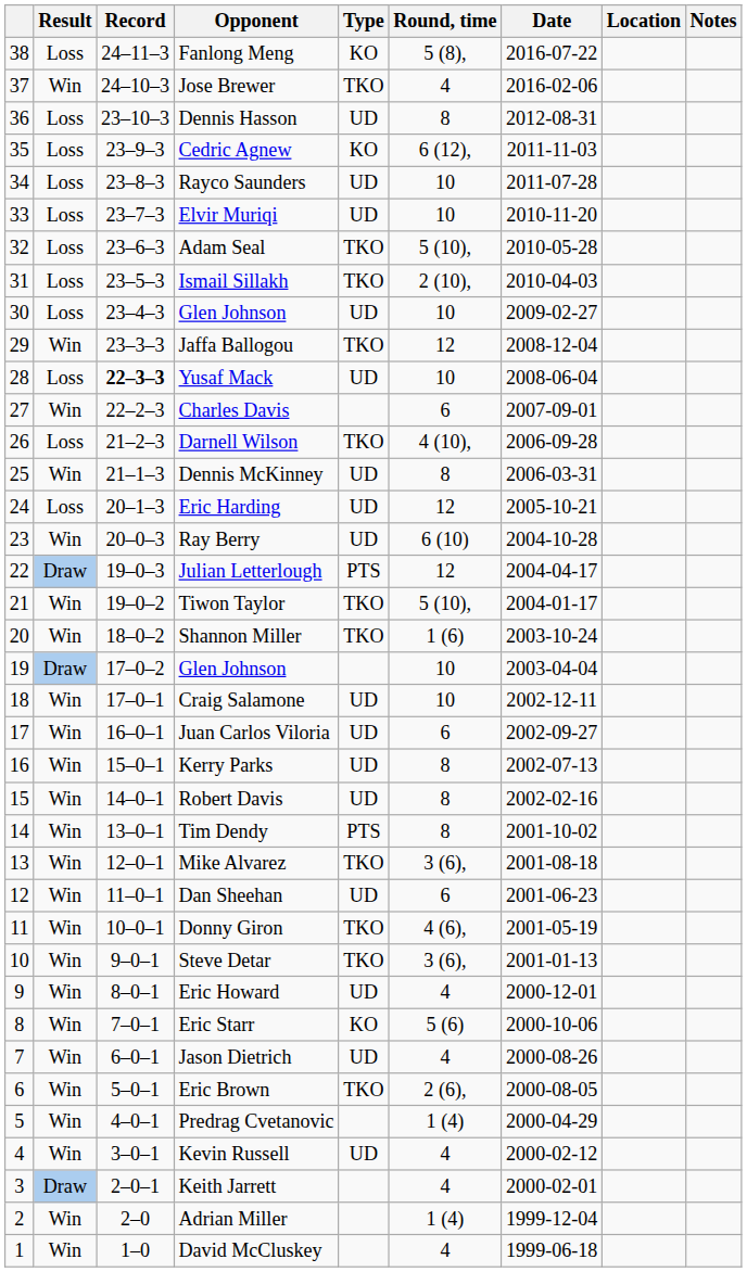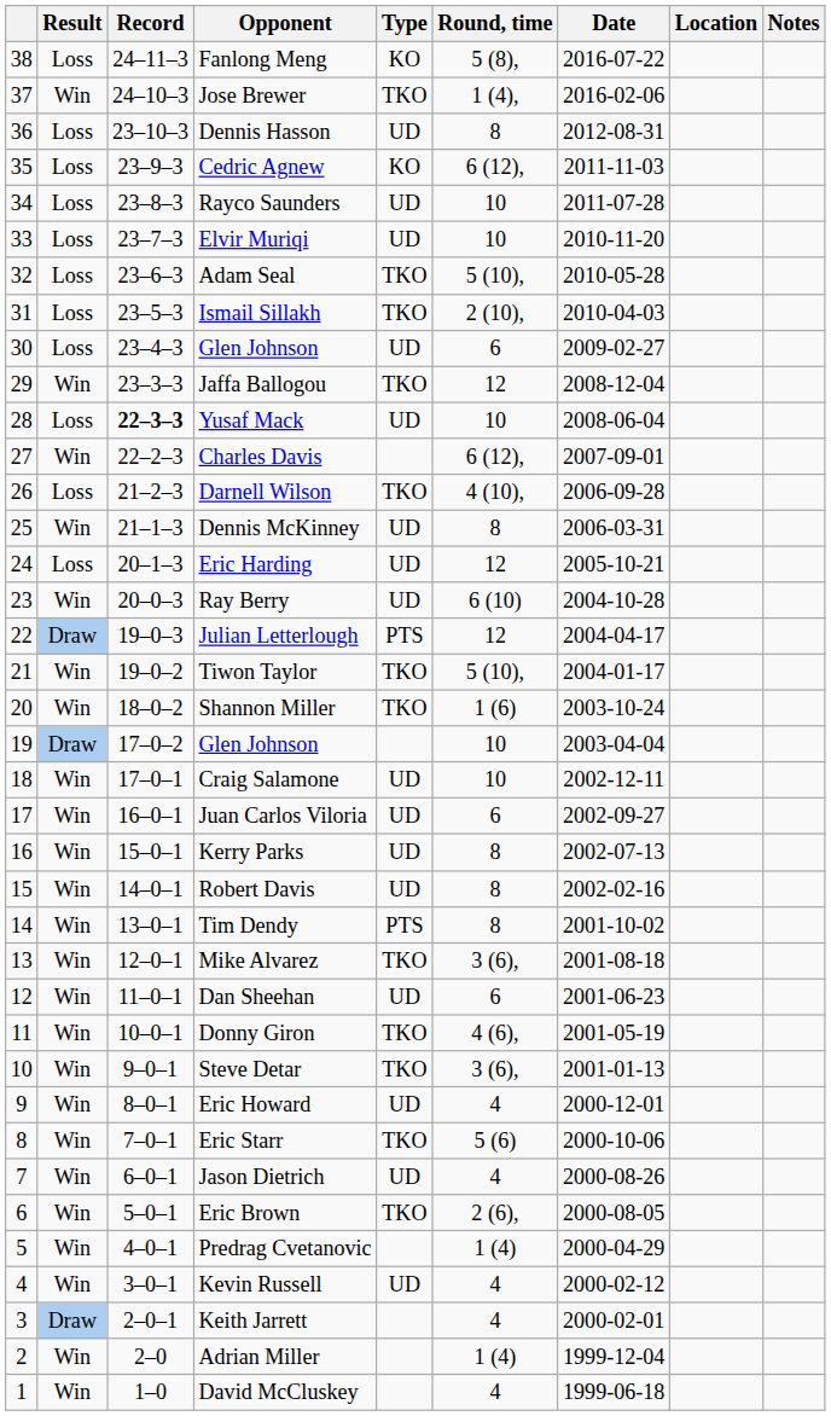 <table class="wikitable" style="text-align:center; font-size:95%">
 <tr>
 <th></th>
 <th>Result</th>
 <th>Record</th>
 <th>Opponent</th>
 <th>Type</th>
 <th>Round, time</th>
 <th>Date</th>
 <th>Location</th>
 <th>Notes</th>
 </tr>
 <tr>
 <td>38</td>
 <td>Loss</td>
 <td>24–11–3</td>
 <td style="text-align:left;"> Fanlong Meng</td>
 <td>KO</td>
 <td>5 (8), </td>
 <td>2016-07-22</td>
 <td style="text-align:left;"> </td>
 <td style="text-align:left;"></td>
 </tr>
 <tr>
 <td>37</td>
 <td>Win</td>
 <td>24–10–3</td>
 <td style="text-align:left;"> Jose Brewer</td>
 <td>TKO</td>
-<td>4</td>
+<td>1 (4), </td>
 <td>2016-02-06</td>
 <td style="text-align:left;"> </td>
 <td style="text-align:left;"></td>
 </tr>
 <tr>
 <td>36</td>
 <td>Loss</td>
 <td>23–10–3</td>
 <td style="text-align:left;"> Dennis Hasson</td>
 <td>UD</td>
 <td>8</td>
 <td>2012-08-31</td>
 <td style="text-align:left;"> </td>
 <td style="text-align:left;"></td>
 </tr>
 <tr>
 <td>35</td>
 <td>Loss</td>
 <td>23–9–3</td>
 <td style="text-align:left;"> <a href='#'>Cedric Agnew</a></td>
 <td>KO</td>
 <td>6 (12), </td>
 <td>2011-11-03</td>
 <td style="text-align:left;"> </td>
 <td style="text-align:left;"></td>
 </tr>
 <tr>
 <td>34</td>
 <td>Loss</td>
 <td>23–8–3</td>
 <td style="text-align:left;"> Rayco Saunders</td>
 <td>UD</td>
 <td>10</td>
 <td>2011-07-28</td>
 <td style="text-align:left;"> </td>
 <td style="text-align:left;"></td>
 </tr>
 <tr>
 <td>33</td>
 <td>Loss</td>
 <td>23–7–3</td>
 <td style="text-align:left;"> <a href='#'>Elvir Muriqi</a></td>
 <td>UD</td>
 <td>10</td>
 <td>2010-11-20</td>
 <td style="text-align:left;"> </td>
 <td style="text-align:left;"></td>
 </tr>
 <tr>
 <td>32</td>
 <td>Loss</td>
 <td>23–6–3</td>
 <td style="text-align:left;"> Adam Seal</td>
 <td>TKO</td>
 <td>5 (10), </td>
 <td>2010-05-28</td>
 <td style="text-align:left;"> </td>
 <td style="text-align:left;"></td>
 </tr>
 <tr>
 <td>31</td>
 <td>Loss</td>
 <td>23–5–3</td>
 <td style="text-align:left;"> <a href='#'>Ismail Sillakh</a></td>
 <td>TKO</td>
 <td>2 (10), </td>
 <td>2010-04-03</td>
 <td style="text-align:left;"> </td>
 <td style="text-align:left;"></td>
 </tr>
 <tr>
 <td>30</td>
 <td>Loss</td>
 <td>23–4–3</td>
 <td style="text-align:left;"> <a href='#'>Glen Johnson</a></td>
 <td>UD</td>
-<td>10</td>
+<td>6</td>
 <td>2009-02-27</td>
 <td style="text-align:left;"> </td>
 <td style="text-align:left;"></td>
 </tr>
 <tr>
 <td>29</td>
 <td>Win</td>
 <td>23–3–3</td>
 <td style="text-align:left;"> Jaffa Ballogou</td>
 <td>TKO</td>
 <td>12</td>
 <td>2008-12-04</td>
 <td style="text-align:left;"> </td>
 <td style="text-align:left;"></td>
 </tr>
 <tr>
 <td>28</td>
 <td>Loss</td>
 <td><strong>22–3–3</strong></td>
 <td style="text-align:left;"> <a href='#'>Yusaf Mack</a></td>
 <td>UD</td>
 <td>10</td>
 <td>2008-06-04</td>
 <td style="text-align:left;"> </td>
 <td style="text-align:left;"></td>
 </tr>
 <tr>
 <td>27</td>
 <td>Win</td>
 <td>22–2–3</td>
 <td style="text-align:left;"> <a href='#'>Charles Davis</a></td>
 <td></td>
-<td>6</td>
+<td>6 (12), </td>
 <td>2007-09-01</td>
 <td style="text-align:left;"> </td>
 <td style="text-align:left;"></td>
 </tr>
 <tr>
 <td>26</td>
 <td>Loss</td>
 <td>21–2–3</td>
 <td style="text-align:left;"> <a href='#'>Darnell Wilson</a></td>
 <td>TKO</td>
 <td>4 (10), </td>
 <td>2006-09-28</td>
 <td style="text-align:left;"> </td>
 <td style="text-align:left;"></td>
 </tr>
 <tr>
 <td>25</td>
 <td>Win</td>
 <td>21–1–3</td>
 <td style="text-align:left;"> Dennis McKinney</td>
 <td>UD</td>
 <td>8</td>
 <td>2006-03-31</td>
 <td style="text-align:left;"> </td>
 <td style="text-align:left;"></td>
 </tr>
 <tr>
 <td>24</td>
 <td>Loss</td>
 <td>20–1–3</td>
 <td style="text-align:left;"> <a href='#'>Eric Harding</a></td>
 <td>UD</td>
 <td>12</td>
 <td>2005-10-21</td>
 <td style="text-align:left;"> </td>
 <td style="text-align:left;"></td>
 </tr>
 <tr>
 <td>23</td>
 <td>Win</td>
 <td>20–0–3</td>
 <td style="text-align:left;"> Ray Berry</td>
 <td>UD</td>
 <td>6 (10)</td>
 <td>2004-10-28</td>
 <td style="text-align:left;"> </td>
 <td style="text-align:left;"></td>
 </tr>
 <tr>
 <td>22</td>
 <td style="background:#abcdef;">Draw</td>
 <td>19–0–3</td>
 <td style="text-align:left;"> <a href='#'>Julian Letterlough</a></td>
 <td>PTS</td>
 <td>12</td>
 <td>2004-04-17</td>
 <td style="text-align:left;"> </td>
 <td style="text-align:left;"></td>
 </tr>
 <tr>
 <td>21</td>
 <td>Win</td>
 <td>19–0–2</td>
 <td style="text-align:left;"> Tiwon Taylor</td>
 <td>TKO</td>
 <td>5 (10), </td>
 <td>2004-01-17</td>
 <td style="text-align:left;"> </td>
 <td style="text-align:left;"></td>
 </tr>
 <tr>
 <td>20</td>
 <td>Win</td>
 <td>18–0–2</td>
 <td style="text-align:left;"> Shannon Miller</td>
 <td>TKO</td>
 <td>1 (6)</td>
 <td>2003-10-24</td>
 <td style="text-align:left;"> </td>
 <td style="text-align:left;"></td>
 </tr>
 <tr>
 <td>19</td>
 <td style="background:#abcdef;">Draw</td>
 <td>17–0–2</td>
 <td style="text-align:left;"> <a href='#'>Glen Johnson</a></td>
 <td></td>
 <td>10</td>
 <td>2003-04-04</td>
 <td style="text-align:left;"> </td>
 <td style="text-align:left;"></td>
 </tr>
 <tr>
 <td>18</td>
 <td>Win</td>
 <td>17–0–1</td>
 <td style="text-align:left;"> Craig Salamone</td>
 <td>UD</td>
 <td>10</td>
 <td>2002-12-11</td>
 <td style="text-align:left;"> </td>
 <td style="text-align:left;"></td>
 </tr>
 <tr>
 <td>17</td>
 <td>Win</td>
 <td>16–0–1</td>
 <td style="text-align:left;"> Juan Carlos Viloria</td>
 <td>UD</td>
 <td>6</td>
 <td>2002-09-27</td>
 <td style="text-align:left;"> </td>
 <td style="text-align:left;"></td>
 </tr>
 <tr>
 <td>16</td>
 <td>Win</td>
 <td>15–0–1</td>
 <td style="text-align:left;"> Kerry Parks</td>
 <td>UD</td>
 <td>8</td>
 <td>2002-07-13</td>
 <td style="text-align:left;"> </td>
 <td style="text-align:left;"></td>
 </tr>
 <tr>
 <td>15</td>
 <td>Win</td>
 <td>14–0–1</td>
 <td style="text-align:left;"> Robert Davis</td>
 <td>UD</td>
 <td>8</td>
 <td>2002-02-16</td>
 <td style="text-align:left;"> </td>
 <td style="text-align:left;"></td>
 </tr>
 <tr>
 <td>14</td>
 <td>Win</td>
 <td>13–0–1</td>
 <td style="text-align:left;"> Tim Dendy</td>
 <td>PTS</td>
 <td>8</td>
 <td>2001-10-02</td>
 <td style="text-align:left;"> </td>
 <td style="text-align:left;"></td>
 </tr>
 <tr>
 <td>13</td>
 <td>Win</td>
 <td>12–0–1</td>
 <td style="text-align:left;"> Mike Alvarez</td>
 <td>TKO</td>
 <td>3 (6), </td>
 <td>2001-08-18</td>
 <td style="text-align:left;"> </td>
 <td style="text-align:left;"></td>
 </tr>
 <tr>
 <td>12</td>
 <td>Win</td>
 <td>11–0–1</td>
 <td style="text-align:left;"> Dan Sheehan</td>
 <td>UD</td>
 <td>6</td>
 <td>2001-06-23</td>
 <td style="text-align:left;"> </td>
 <td style="text-align:left;"></td>
 </tr>
 <tr>
 <td>11</td>
 <td>Win</td>
 <td>10–0–1</td>
 <td style="text-align:left;"> Donny Giron</td>
 <td>TKO</td>
 <td>4 (6), </td>
 <td>2001-05-19</td>
 <td style="text-align:left;"> </td>
 <td style="text-align:left;"></td>
 </tr>
 <tr>
 <td>10</td>
 <td>Win</td>
 <td>9–0–1</td>
 <td style="text-align:left;"> Steve Detar</td>
 <td>TKO</td>
 <td>3 (6), </td>
 <td>2001-01-13</td>
 <td style="text-align:left;"> </td>
 <td style="text-align:left;"></td>
 </tr>
 <tr>
 <td>9</td>
 <td>Win</td>
 <td>8–0–1</td>
 <td style="text-align:left;"> Eric Howard</td>
 <td>UD</td>
 <td>4</td>
 <td>2000-12-01</td>
 <td style="text-align:left;"> </td>
 <td style="text-align:left;"></td>
 </tr>
 <tr>
 <td>8</td>
 <td>Win</td>
 <td>7–0–1</td>
 <td style="text-align:left;"> Eric Starr</td>
-<td>KO</td>
+<td>TKO</td>
 <td>5 (6)</td>
 <td>2000-10-06</td>
 <td style="text-align:left;"> </td>
 <td style="text-align:left;"></td>
 </tr>
 <tr>
 <td>7</td>
 <td>Win</td>
 <td>6–0–1</td>
 <td style="text-align:left;"> Jason Dietrich</td>
 <td>UD</td>
 <td>4</td>
 <td>2000-08-26</td>
 <td style="text-align:left;"> </td>
 <td style="text-align:left;"></td>
 </tr>
 <tr>
 <td>6</td>
 <td>Win</td>
 <td>5–0–1</td>
 <td style="text-align:left;"> Eric Brown</td>
 <td>TKO</td>
 <td>2 (6), </td>
 <td>2000-08-05</td>
 <td style="text-align:left;"> </td>
 <td style="text-align:left;"></td>
 </tr>
 <tr>
 <td>5</td>
 <td>Win</td>
 <td>4–0–1</td>
 <td style="text-align:left;"> Predrag Cvetanovic</td>
 <td></td>
 <td>1 (4)</td>
 <td>2000-04-29</td>
 <td style="text-align:left;"> </td>
 <td style="text-align:left;"></td>
 </tr>
 <tr>
 <td>4</td>
 <td>Win</td>
 <td>3–0–1</td>
 <td style="text-align:left;"> Kevin Russell</td>
 <td>UD</td>
 <td>4</td>
 <td>2000-02-12</td>
 <td style="text-align:left;"> </td>
 <td style="text-align:left;"></td>
 </tr>
 <tr>
 <td>3</td>
 <td style="background:#abcdef;">Draw</td>
 <td>2–0–1</td>
 <td style="text-align:left;"> Keith Jarrett</td>
 <td></td>
 <td>4</td>
 <td>2000-02-01</td>
 <td style="text-align:left;"> </td>
 <td style="text-align:left;"></td>
 </tr>
 <tr>
 <td>2</td>
 <td>Win</td>
 <td>2–0</td>
 <td style="text-align:left;"> Adrian Miller</td>
 <td></td>
 <td>1 (4)</td>
 <td>1999-12-04</td>
 <td style="text-align:left;"> </td>
 <td style="text-align:left;"></td>
 </tr>
 <tr>
 <td>1</td>
 <td>Win</td>
 <td>1–0</td>
 <td style="text-align:left;"> David McCluskey</td>
 <td></td>
 <td>4</td>
 <td>1999-06-18</td>
 <td style="text-align:left;"> </td>
 <td style="text-align:left;"></td>
 </tr>
 </table>
